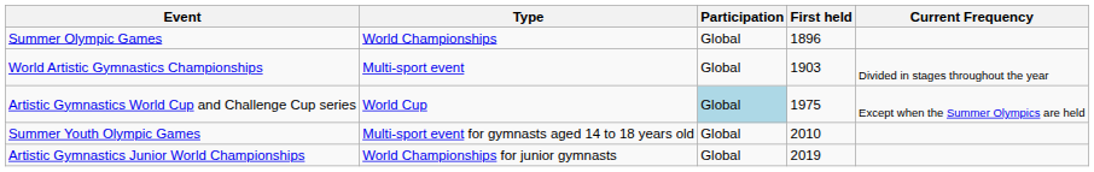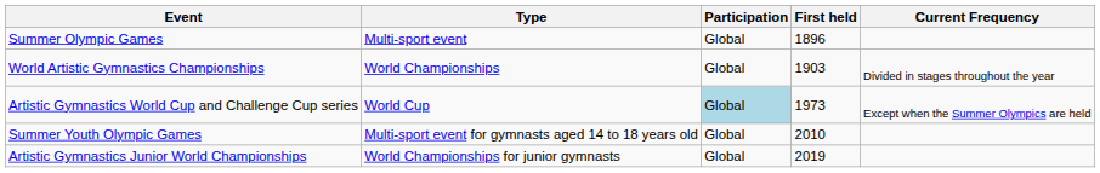 <table class="wikitable sortable" style="font-size:95%;">
 <tr>
 <th>Event</th>
 <th>Type</th>
 <th>Participation</th>
 <th>First held</th>
 <th>Current Frequency</th>
 </tr>
 <tr>
 <td><a href='#'>Summer Olympic Games</a></td>
-<td><a href='#'>World Championships</a></td>
+<td><a href='#'>Multi-sport event</a></td>
 <td>Global</td>
 <td>1896</td>
 <td></td>
 </tr>
 <tr>
 <td><a href='#'>World Artistic Gymnastics Championships</a></td>
-<td><a href='#'>Multi-sport event</a></td>
+<td><a href='#'>World Championships</a></td>
 <td>Global</td>
 <td>1903</td>
 <td><br><small>Divided in stages throughout the year</small></td>
 </tr>
 <tr>
 <td><a href='#'>Artistic Gymnastics World Cup</a> and Challenge Cup series</td>
 <td><a href='#'>World Cup</a></td>
 <td style="background: lightblue;">Global</td>
-<td>1975</td>
+<td>1973</td>
 <td><br><small>Except when the <a href='#'>Summer Olympics</a> are held</small></td>
 </tr>
 <tr>
 <td><a href='#'>Summer Youth Olympic Games</a></td>
 <td><a href='#'>Multi-sport event</a> for gymnasts aged 14 to 18 years old</td>
 <td>Global</td>
 <td>2010</td>
 <td></td>
 </tr>
 <tr>
 <td><a href='#'>Artistic Gymnastics Junior World Championships</a></td>
 <td><a href='#'>World Championships</a> for junior gymnasts</td>
 <td>Global</td>
 <td>2019</td>
 <td></td>
 </tr>
 </table>
